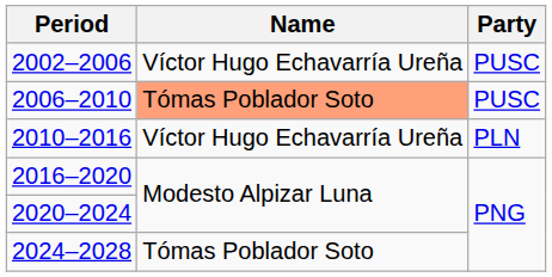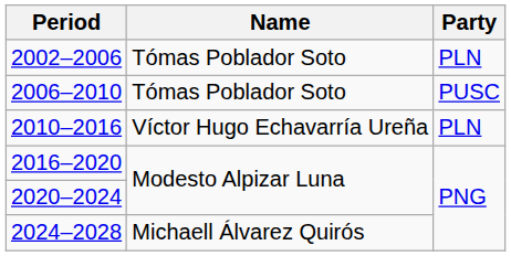 <table class="wikitable" style="margin:auto">
 <tr>
 <th>Period</th>
 <th>Name</th>
 <th>Party</th>
 </tr>
 <tr>
 <td><a href='#'>2002–2006</a></td>
-<td>Víctor Hugo Echavarría Ureña</td>
-<td> <a href='#'>PUSC</a></td>
+<td>Tómas Poblador Soto</td>
+<td> <a href='#'>PLN</a></td>
 </tr>
 <tr>
 <td><a href='#'>2006–2010</a></td>
-<td style="background: lightsalmon;">Tómas Poblador Soto</td>
+<td>Tómas Poblador Soto</td>
 <td> <a href='#'>PUSC</a></td>
 </tr>
 <tr>
 <td><a href='#'>2010–2016</a></td>
 <td>Víctor Hugo Echavarría Ureña</td>
 <td> <a href='#'>PLN</a></td>
 </tr>
 <tr>
 <td><a href='#'>2016–2020</a></td>
 <td rowspan="2">Modesto Alpizar Luna</td>
 <td rowspan="3"> <a href='#'>PNG</a></td>
 </tr>
 <tr>
 <td><a href='#'>2020–2024</a></td>
 </tr>
 <tr>
 <td><a href='#'>2024–2028</a></td>
-<td>Tómas Poblador Soto</td>
+<td>Michaell Álvarez Quirós</td>
 </tr>
 </table>
